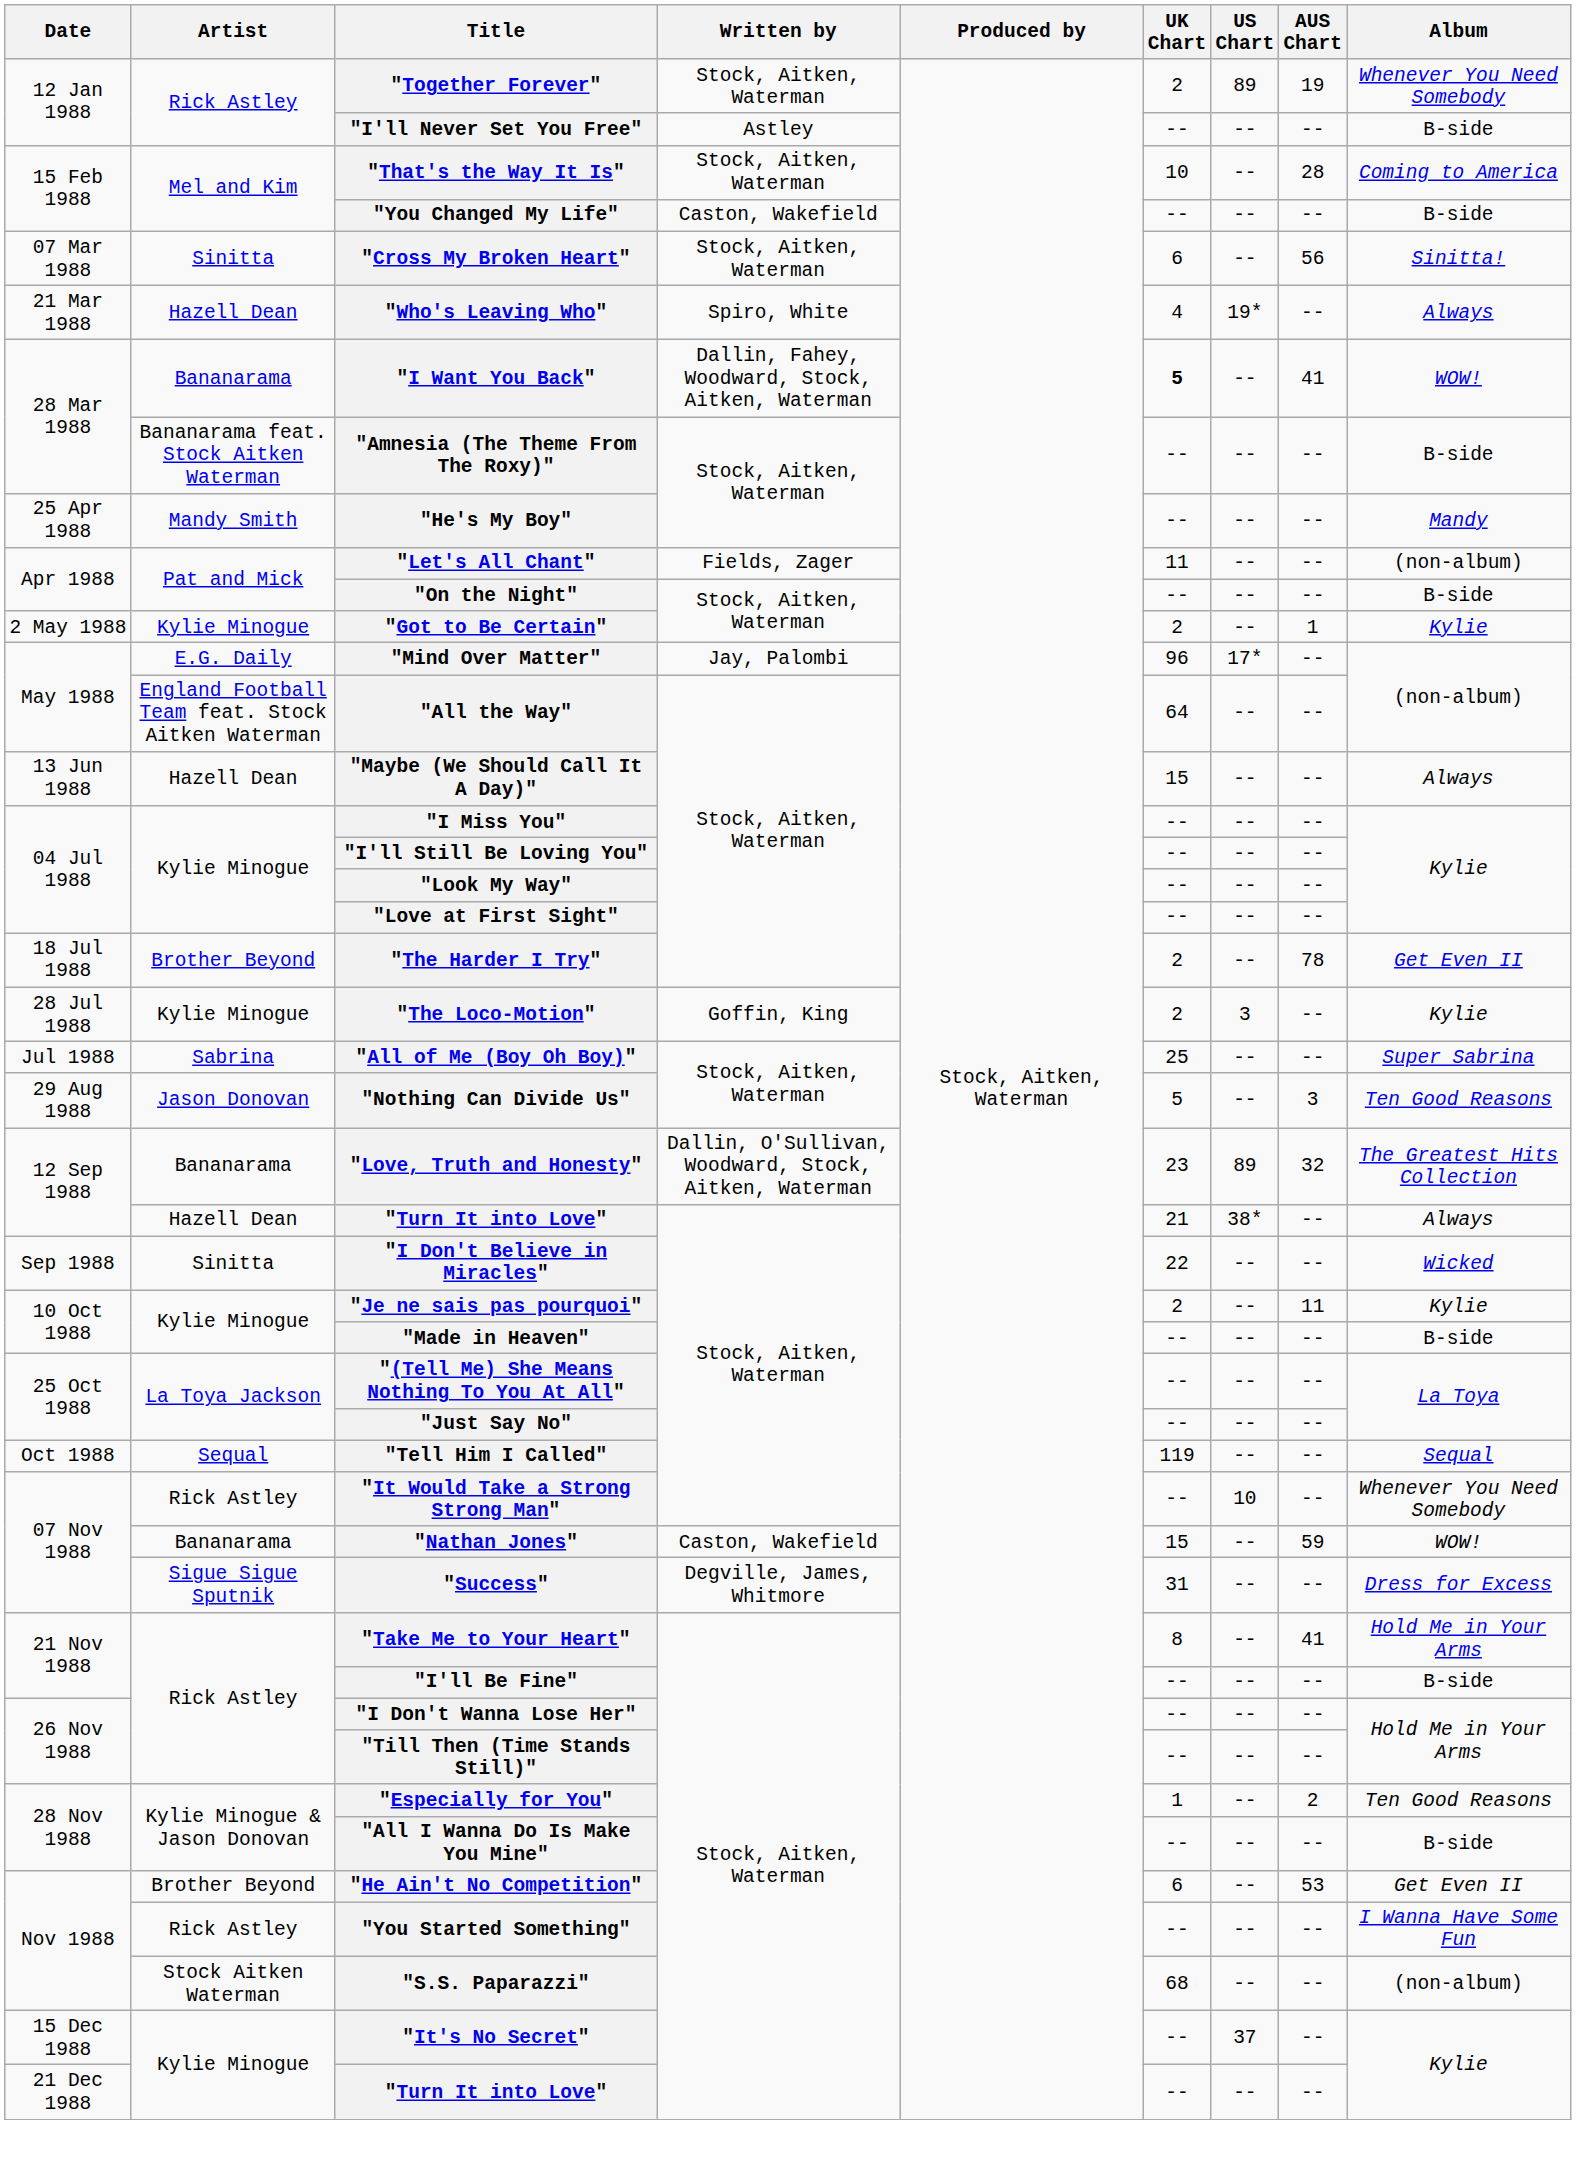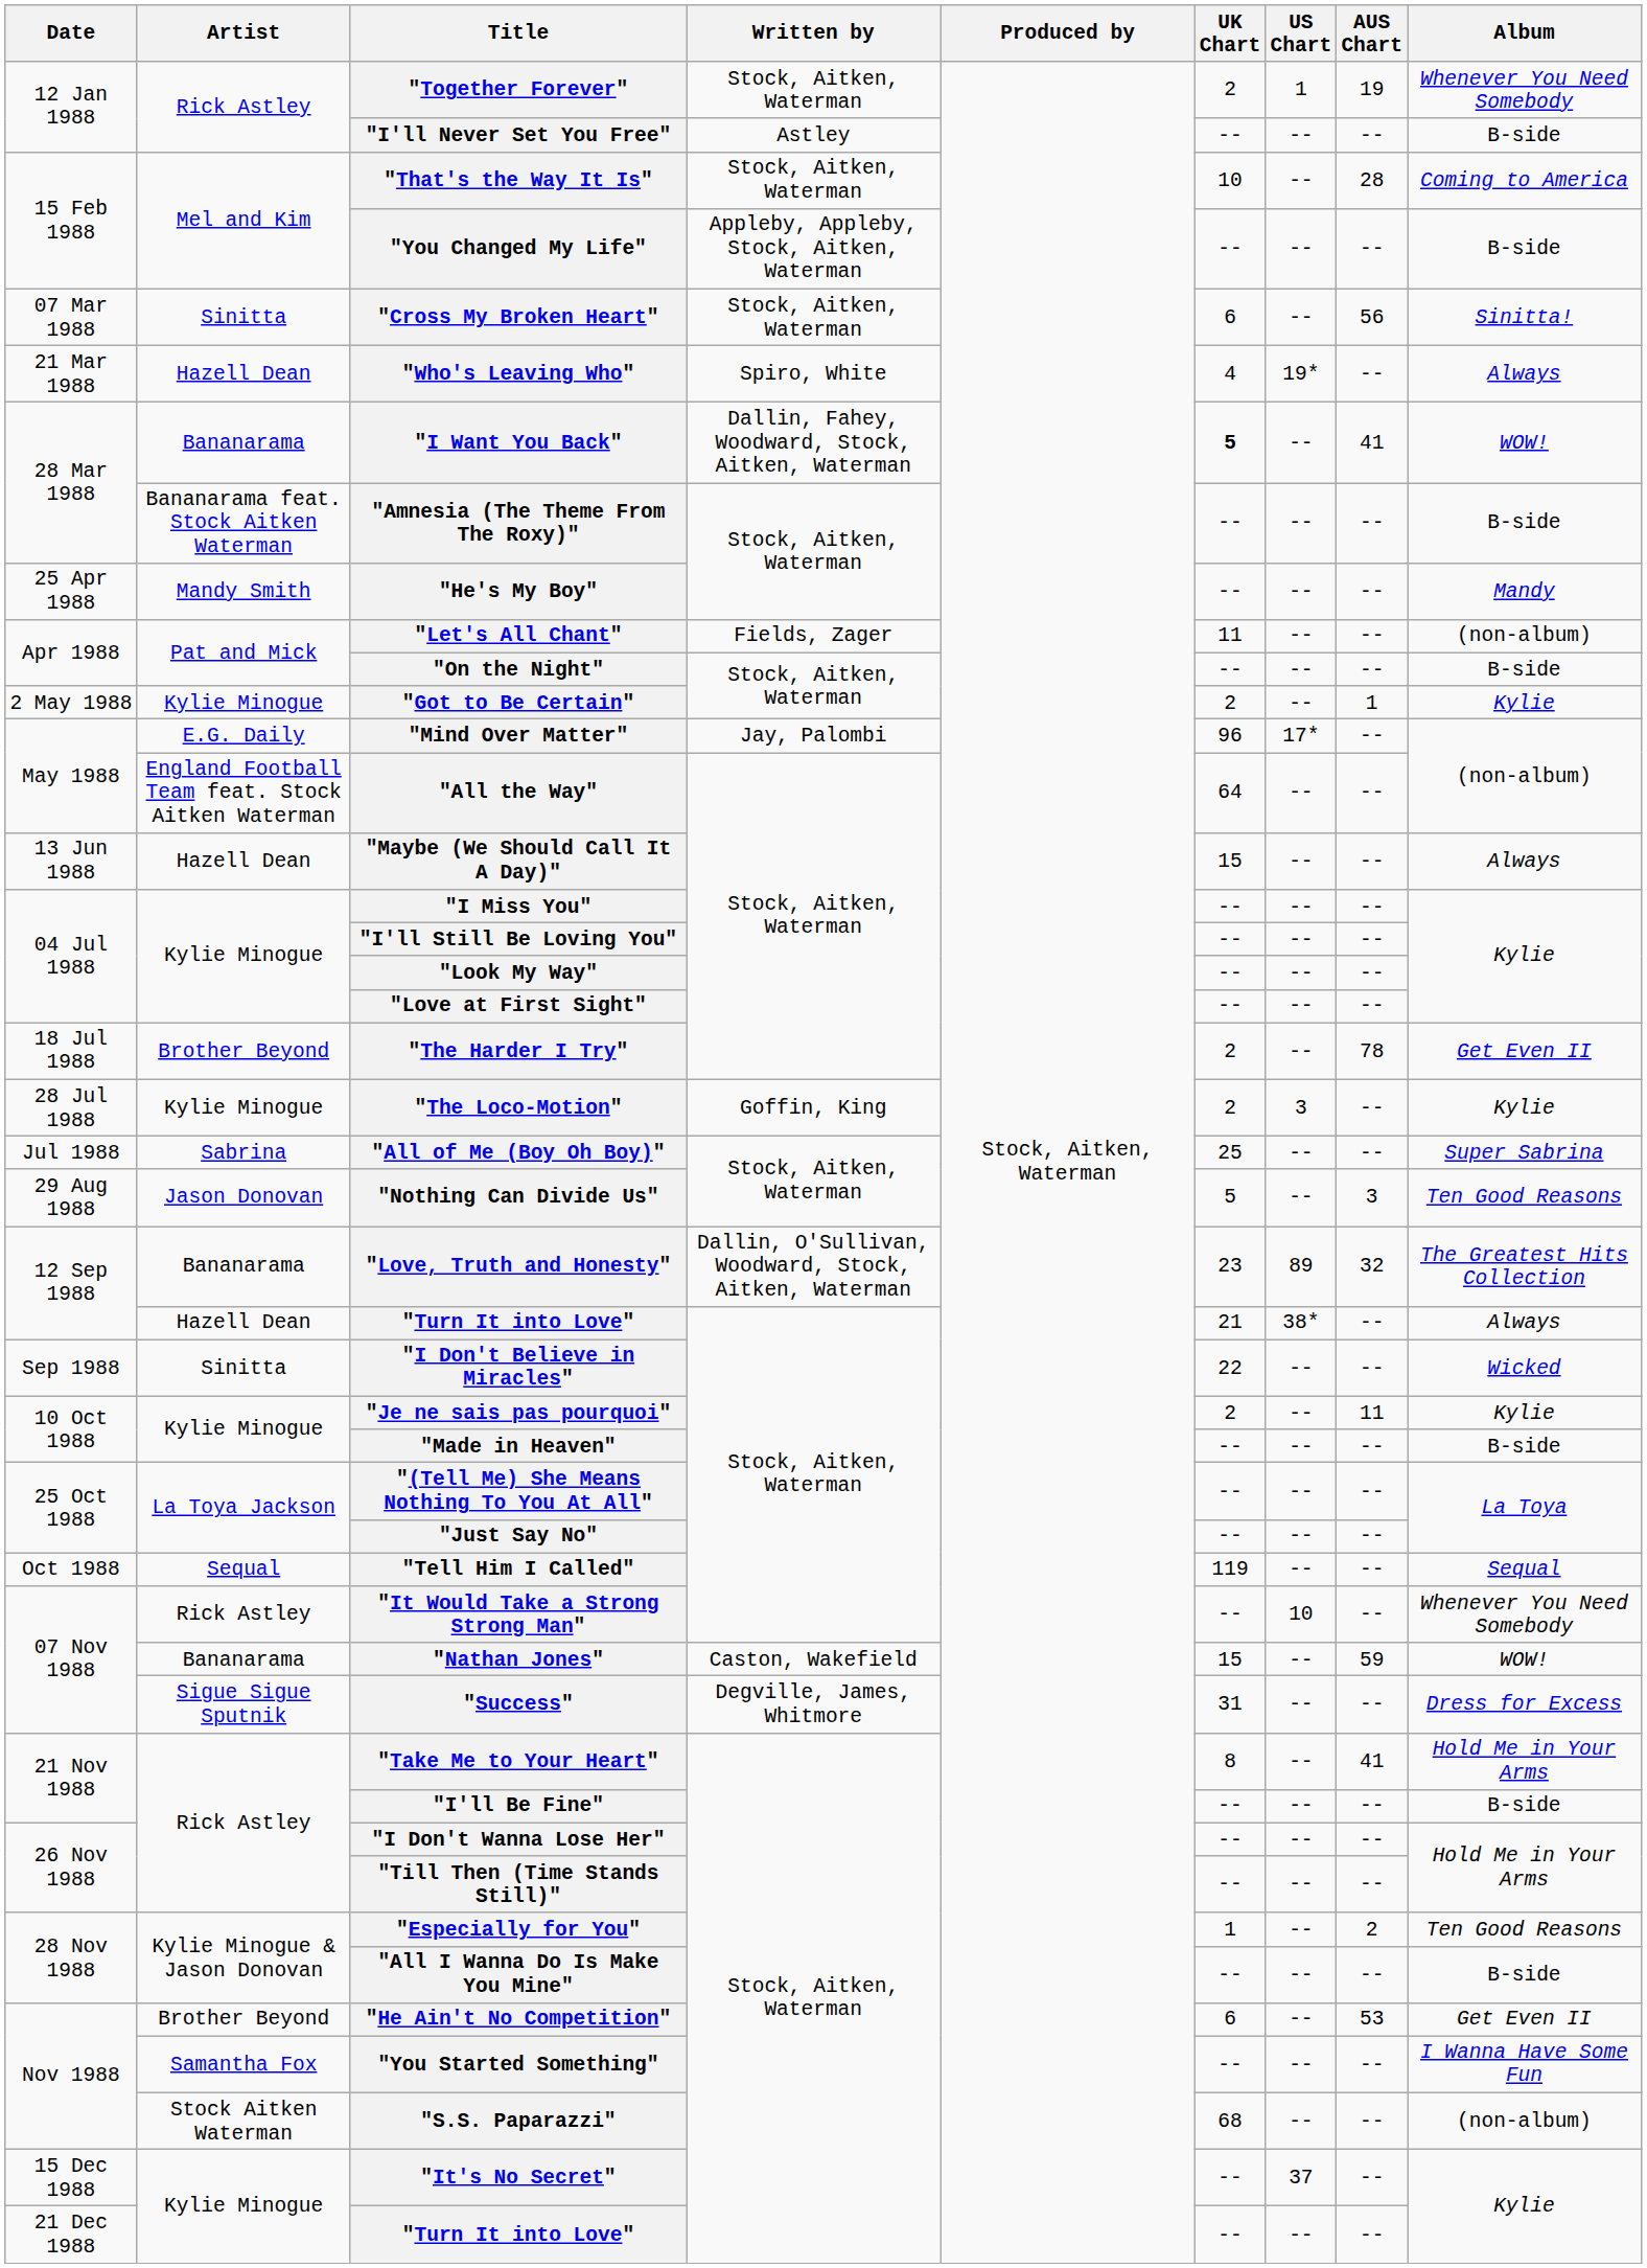 <table class="wikitable plainrowheaders" style="text-align:center;">
 <tr>
 <th scope="col" style="width:6em;">Date</th>
 <th scope="col" style="width:10em;">Artist</th>
 <th scope="col" style="width:16em;">Title</th>
 <th scope="col" style="width:12em;">Written by</th>
 <th scope="col" style="width:12em;">Produced by</th>
 <th scope="col" style="width:1em;">UK Chart</th>
 <th scope="col" style="width:1em;">US Chart</th>
 <th scope="col" style="width:1em;">AUS Chart</th>
 <th scope="col" style="width:11em;">Album</th>
 </tr>
 <tr>
 <td rowspan="2">12 Jan 1988</td>
 <td rowspan="2"><a href='#'>Rick Astley</a></td>
 <th scope="row">"<a href='#'>Together Forever</a>"</th>
 <td>Stock, Aitken, Waterman</td>
 <td rowspan="46">Stock, Aitken, Waterman</td>
 <td>2</td>
-<td>89</td>
+<td>1</td>
 <td>19</td>
 <td><em><a href='#'>Whenever You Need Somebody</a></em></td>
 </tr>
 <tr>
 <th scope="row">"I'll Never Set You Free"</th>
 <td>Astley</td>
 <td>--</td>
 <td>--</td>
 <td>--</td>
 <td>B-side</td>
 </tr>
 <tr>
 <td rowspan="2">15 Feb 1988</td>
 <td rowspan="2"><a href='#'>Mel and Kim</a></td>
 <th scope="row">"<a href='#'>That's the Way It Is</a>"</th>
 <td>Stock, Aitken, Waterman</td>
 <td>10</td>
 <td>--</td>
 <td>28</td>
 <td><em><a href='#'>Coming to America</a></em></td>
 </tr>
 <tr>
 <th scope="row">"You Changed My Life"</th>
-<td>Caston, Wakefield</td>
+<td>Appleby, Appleby, Stock, Aitken, Waterman</td>
 <td>--</td>
 <td>--</td>
 <td>--</td>
 <td>B-side</td>
 </tr>
 <tr>
 <td>07 Mar 1988</td>
 <td><a href='#'>Sinitta</a></td>
 <th scope="row">"<a href='#'>Cross My Broken Heart</a>"</th>
 <td>Stock, Aitken, Waterman</td>
 <td>6</td>
 <td>--</td>
 <td>56</td>
 <td><em><a href='#'>Sinitta!</a></em></td>
 </tr>
 <tr>
 <td>21 Mar 1988</td>
 <td><a href='#'>Hazell Dean</a></td>
 <th scope="row">"<a href='#'>Who's Leaving Who</a>"</th>
 <td>Spiro, White</td>
 <td>4</td>
 <td>19*</td>
 <td>--</td>
 <td><em><a href='#'>Always</a></em></td>
 </tr>
 <tr>
 <td rowspan="2">28 Mar 1988</td>
 <td><a href='#'>Bananarama</a></td>
 <th scope="row">"<a href='#'>I Want You Back</a>"</th>
 <td>Dallin, Fahey, Woodward, Stock, Aitken, Waterman</td>
 <td><strong>5</strong></td>
 <td>--</td>
 <td>41</td>
 <td><em><a href='#'>WOW!</a></em></td>
 </tr>
 <tr>
 <td>Bananarama feat. <a href='#'>Stock Aitken Waterman</a></td>
 <th scope="row">"Amnesia (The Theme From The Roxy)"</th>
 <td rowspan="2">Stock, Aitken, Waterman</td>
 <td>--</td>
 <td>--</td>
 <td>--</td>
 <td>B-side</td>
 </tr>
 <tr>
 <td>25 Apr 1988</td>
 <td><a href='#'>Mandy Smith</a></td>
 <th scope="row">"He's My Boy"</th>
 <td>--</td>
 <td>--</td>
 <td>--</td>
 <td><em><a href='#'>Mandy</a></em></td>
 </tr>
 <tr>
 <td rowspan="2">Apr 1988</td>
 <td rowspan="2"><a href='#'>Pat and Mick</a></td>
 <th scope="row">"<a href='#'>Let's All Chant</a>"</th>
 <td>Fields, Zager</td>
 <td>11</td>
 <td>--</td>
 <td>--</td>
 <td>(non-album)</td>
 </tr>
 <tr>
 <th scope="row">"On the Night"</th>
 <td rowspan="2">Stock, Aitken, Waterman</td>
 <td>--</td>
 <td>--</td>
 <td>--</td>
 <td>B-side</td>
 </tr>
 <tr>
 <td>2 May 1988</td>
 <td><a href='#'>Kylie Minogue</a></td>
 <th scope="row">"<a href='#'>Got to Be Certain</a>"</th>
 <td>2</td>
 <td>--</td>
 <td>1</td>
 <td><em><a href='#'>Kylie</a></em></td>
 </tr>
 <tr>
 <td rowspan="2">May 1988</td>
 <td><a href='#'>E.G. Daily</a></td>
 <th scope="row">"Mind Over Matter"</th>
 <td>Jay, Palombi</td>
 <td>96</td>
 <td>17*</td>
 <td>--</td>
 <td rowspan="2">(non-album)</td>
 </tr>
 <tr>
 <td><a href='#'>England Football Team</a> feat. Stock Aitken Waterman</td>
 <th scope="row">"All the Way"</th>
 <td rowspan="7">Stock, Aitken, Waterman</td>
 <td>64</td>
 <td>--</td>
 <td>--</td>
 </tr>
 <tr>
 <td>13 Jun 1988</td>
 <td>Hazell Dean</td>
 <th scope="row">"Maybe (We Should Call It A Day)"</th>
 <td>15</td>
 <td>--</td>
 <td>--</td>
 <td><em>Always</em></td>
 </tr>
 <tr>
 <td rowspan="4">04 Jul 1988</td>
 <td rowspan="4">Kylie Minogue</td>
 <th scope="row">"I Miss You"</th>
 <td>--</td>
 <td>--</td>
 <td>--</td>
 <td rowspan="4"><em>Kylie</em></td>
 </tr>
 <tr>
 <th scope="row">"I'll Still Be Loving You"</th>
 <td>--</td>
 <td>--</td>
 <td>--</td>
 </tr>
 <tr>
 <th scope="row">"Look My Way"</th>
 <td>--</td>
 <td>--</td>
 <td>--</td>
 </tr>
 <tr>
 <th scope="row">"Love at First Sight"</th>
 <td>--</td>
 <td>--</td>
 <td>--</td>
 </tr>
 <tr>
 <td>18 Jul 1988</td>
 <td><a href='#'>Brother Beyond</a></td>
 <th scope="row">"<a href='#'>The Harder I Try</a>"</th>
 <td>2</td>
 <td>--</td>
 <td>78</td>
 <td><em><a href='#'>Get Even II</a></em></td>
 </tr>
 <tr>
 <td>28 Jul 1988</td>
 <td>Kylie Minogue</td>
 <th scope="row">"<a href='#'>The Loco-Motion</a>"</th>
 <td>Goffin, King</td>
 <td>2</td>
 <td>3</td>
 <td>--</td>
 <td><em>Kylie</em></td>
 </tr>
 <tr>
 <td>Jul 1988</td>
 <td><a href='#'>Sabrina</a></td>
 <th scope="row">"<a href='#'>All of Me (Boy Oh Boy)</a>"</th>
 <td rowspan="2">Stock, Aitken, Waterman</td>
 <td>25</td>
 <td>--</td>
 <td>--</td>
 <td><em><a href='#'>Super Sabrina</a></em></td>
 </tr>
 <tr>
 <td>29 Aug 1988</td>
 <td><a href='#'>Jason Donovan</a></td>
 <th scope="row">"Nothing Can Divide Us"</th>
 <td>5</td>
 <td>--</td>
 <td>3</td>
 <td><em><a href='#'>Ten Good Reasons</a></em></td>
 </tr>
 <tr>
 <td rowspan="2">12 Sep 1988</td>
 <td>Bananarama</td>
 <th scope="row">"<a href='#'>Love, Truth and Honesty</a>"</th>
 <td>Dallin, O'Sullivan, Woodward, Stock, Aitken, Waterman</td>
 <td>23</td>
 <td>89</td>
 <td>32</td>
 <td><em><a href='#'>The Greatest Hits Collection</a></em></td>
 </tr>
 <tr>
 <td>Hazell Dean</td>
 <th scope="row">"<a href='#'>Turn It into Love</a>"</th>
 <td rowspan="8">Stock, Aitken, Waterman</td>
 <td>21</td>
 <td>38*</td>
 <td>--</td>
 <td><em>Always</em></td>
 </tr>
 <tr>
 <td>Sep 1988</td>
 <td>Sinitta</td>
 <th scope="row">"<a href='#'>I Don't Believe in Miracles</a>"</th>
 <td>22</td>
 <td>--</td>
 <td>--</td>
 <td><em><a href='#'>Wicked</a></em></td>
 </tr>
 <tr>
 <td rowspan="2">10 Oct 1988</td>
 <td rowspan="2">Kylie Minogue</td>
 <th scope="row">"<a href='#'>Je ne sais pas pourquoi</a>"</th>
 <td>2</td>
 <td>--</td>
 <td>11</td>
 <td><em>Kylie</em></td>
 </tr>
 <tr>
 <th scope="row">"Made in Heaven"</th>
 <td>--</td>
 <td>--</td>
 <td>--</td>
 <td>B-side</td>
 </tr>
 <tr>
 <td rowspan="2">25 Oct 1988</td>
 <td rowspan="2"><a href='#'>La Toya Jackson</a></td>
 <th scope="row">"<a href='#'>(Tell Me) She Means Nothing To You At All</a>"</th>
 <td>--</td>
 <td>--</td>
 <td>--</td>
 <td rowspan="2"><em><a href='#'>La Toya</a></em></td>
 </tr>
 <tr>
 <th scope="row">"Just Say No"</th>
 <td>--</td>
 <td>--</td>
 <td>--</td>
 </tr>
 <tr>
 <td>Oct 1988</td>
 <td><a href='#'>Sequal</a></td>
 <th scope="row">"Tell Him I Called"</th>
 <td>119</td>
 <td>--</td>
 <td>--</td>
 <td><em><a href='#'>Sequal</a></em></td>
 </tr>
 <tr>
 <td rowspan="3">07 Nov 1988</td>
 <td>Rick Astley</td>
 <th scope="row">"<a href='#'>It Would Take a Strong Strong Man</a>"</th>
 <td>--</td>
 <td>10</td>
 <td>--</td>
 <td><em>Whenever You Need Somebody</em></td>
 </tr>
 <tr>
 <td>Bananarama</td>
 <th scope="row">"<a href='#'>Nathan Jones</a>"</th>
 <td>Caston, Wakefield</td>
 <td>15</td>
 <td>--</td>
 <td>59</td>
 <td><em>WOW!</em></td>
 </tr>
 <tr>
 <td><a href='#'>Sigue Sigue Sputnik</a></td>
 <th scope="row">"<a href='#'>Success</a>"</th>
 <td>Degville, James, Whitmore</td>
 <td>31</td>
 <td>--</td>
 <td>--</td>
 <td><em><a href='#'>Dress for Excess</a></em></td>
 </tr>
 <tr>
 <td rowspan="2">21 Nov 1988</td>
 <td rowspan="4">Rick Astley</td>
 <th scope="row">"<a href='#'>Take Me to Your Heart</a>"</th>
 <td rowspan="11">Stock, Aitken, Waterman</td>
 <td>8</td>
 <td>--</td>
 <td>41</td>
 <td><em><a href='#'>Hold Me in Your Arms</a></em></td>
 </tr>
 <tr>
 <th scope="row">"I'll Be Fine"</th>
 <td>--</td>
 <td>--</td>
 <td>--</td>
 <td>B-side</td>
 </tr>
 <tr>
 <td rowspan="2">26 Nov 1988</td>
 <th scope="row">"I Don't Wanna Lose Her"</th>
 <td>--</td>
 <td>--</td>
 <td>--</td>
 <td rowspan="2"><em>Hold Me in Your Arms</em></td>
 </tr>
 <tr>
 <th scope="row">"Till Then (Time Stands Still)"</th>
 <td>--</td>
 <td>--</td>
 <td>--</td>
 </tr>
 <tr>
 <td rowspan="2">28 Nov 1988</td>
 <td rowspan="2">Kylie Minogue & Jason Donovan</td>
 <th scope="row">"<a href='#'>Especially for You</a>"</th>
 <td>1</td>
 <td>--</td>
 <td>2</td>
 <td><em>Ten Good Reasons</em></td>
 </tr>
 <tr>
 <th scope="row">"All I Wanna Do Is Make You Mine"</th>
 <td>--</td>
 <td>--</td>
 <td>--</td>
 <td>B-side</td>
 </tr>
 <tr>
 <td rowspan="3">Nov 1988</td>
 <td>Brother Beyond</td>
 <th scope="row">"<a href='#'>He Ain't No Competition</a>"</th>
 <td>6</td>
 <td>--</td>
 <td>53</td>
 <td><em>Get Even II</em></td>
 </tr>
 <tr>
-<td>Rick Astley</td>
+<td><a href='#'>Samantha Fox</a></td>
 <th scope="row">"You Started Something"</th>
 <td>--</td>
 <td>--</td>
 <td>--</td>
 <td><em><a href='#'>I Wanna Have Some Fun</a></em></td>
 </tr>
 <tr>
 <td>Stock Aitken Waterman</td>
 <th scope="row">"S.S. Paparazzi"</th>
 <td>68</td>
 <td>--</td>
 <td>--</td>
 <td>(non-album)</td>
 </tr>
 <tr>
 <td>15 Dec 1988</td>
 <td rowspan="2">Kylie Minogue</td>
 <th scope="row">"<a href='#'>It's No Secret</a>"</th>
 <td>--</td>
 <td>37</td>
 <td>--</td>
 <td rowspan="2"><em>Kylie</em></td>
 </tr>
 <tr>
 <td>21 Dec 1988</td>
 <th scope="row">"<a href='#'>Turn It into Love</a>"</th>
 <td>--</td>
 <td>--</td>
 <td>--</td>
 </tr>
 </table>
